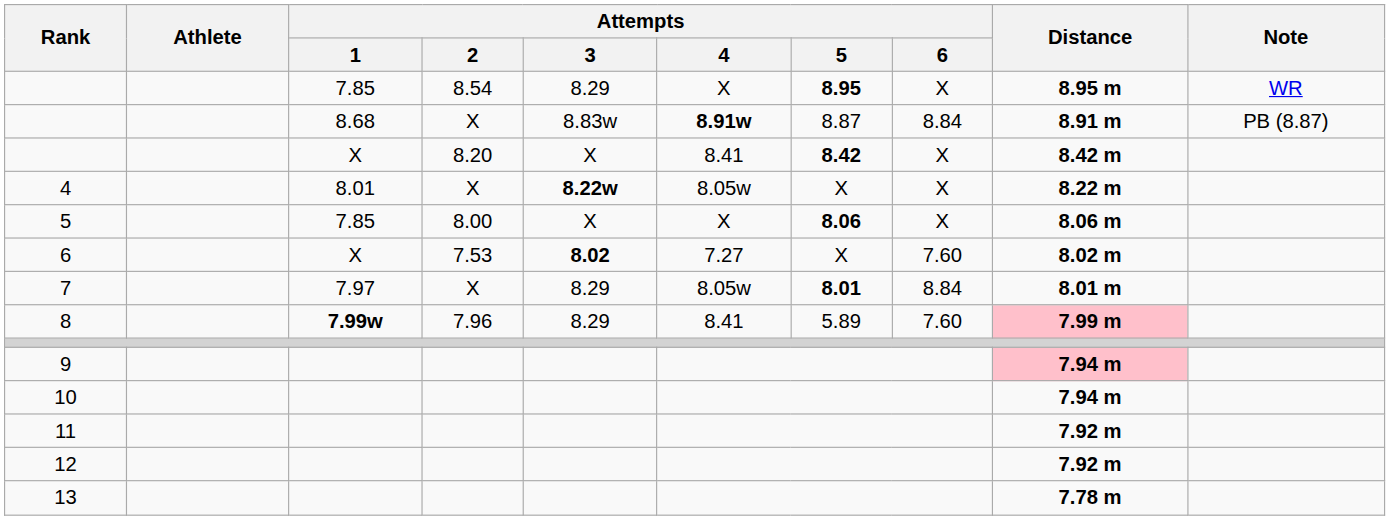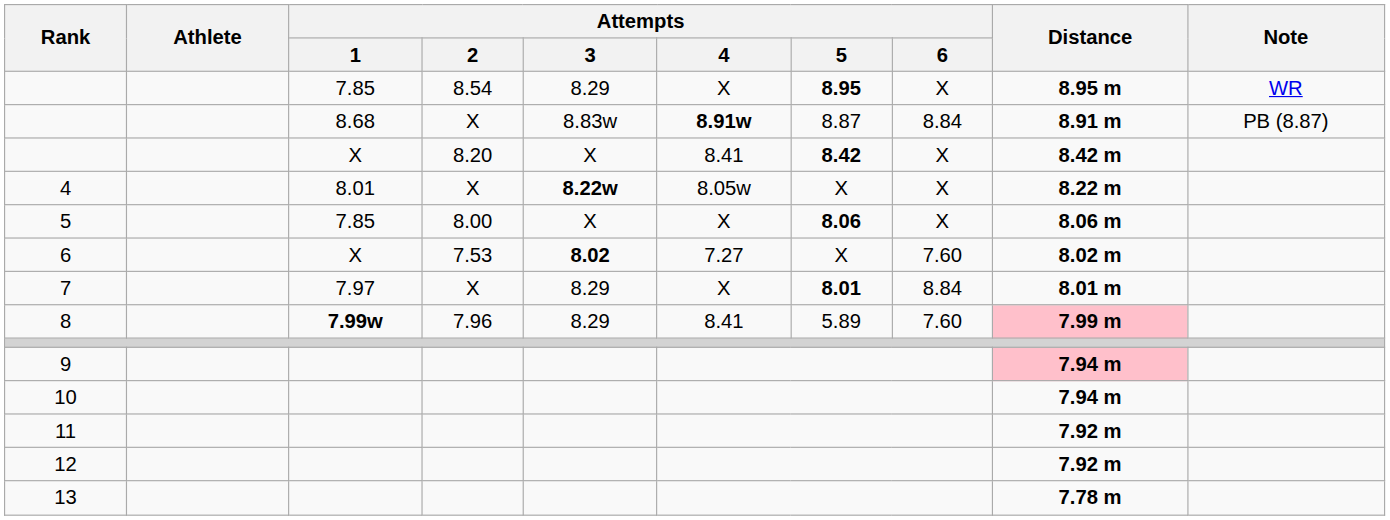 <table class="wikitable" style=" text-align:center; font-size:110%;" width="95%">
 <tr>
 <th rowspan="2">Rank</th>
 <th rowspan="2">Athlete</th>
 <th colspan="6">Attempts</th>
 <th rowspan="2">Distance</th>
 <th rowspan="2">Note</th>
 </tr>
 <tr>
 <th>1</th>
 <th>2</th>
 <th>3</th>
 <th>4</th>
 <th>5</th>
 <th>6</th>
 </tr>
 <tr>
 <td></td>
 <td align=left></td>
 <td>7.85</td>
 <td>8.54</td>
 <td>8.29</td>
 <td>X</td>
 <td><strong>8.95</strong></td>
 <td>X</td>
 <td><strong>8.95 m</strong></td>
 <td><a href='#'>WR</a></td>
 </tr>
 <tr>
 <td></td>
 <td align=left></td>
 <td>8.68</td>
 <td>X</td>
 <td>8.83w</td>
 <td><strong>8.91w</strong></td>
 <td>8.87</td>
 <td>8.84</td>
 <td><strong>8.91 m</strong></td>
 <td>PB (8.87)</td>
 </tr>
 <tr>
 <td></td>
 <td align=left></td>
 <td>X</td>
 <td>8.20</td>
 <td>X</td>
 <td>8.41</td>
 <td><strong>8.42</strong></td>
 <td>X</td>
 <td><strong>8.42 m</strong></td>
 <td></td>
 </tr>
 <tr>
 <td>4</td>
 <td align=left></td>
 <td>8.01</td>
 <td>X</td>
 <td><strong>8.22w</strong></td>
 <td>8.05w</td>
 <td>X</td>
 <td>X</td>
 <td><strong>8.22 m</strong></td>
 <td></td>
 </tr>
 <tr>
 <td>5</td>
 <td align=left></td>
 <td>7.85</td>
 <td>8.00</td>
 <td>X</td>
 <td>X</td>
 <td><strong>8.06</strong></td>
 <td>X</td>
 <td><strong>8.06 m</strong></td>
 <td></td>
 </tr>
 <tr>
 <td>6</td>
 <td align=left></td>
 <td>X</td>
 <td>7.53</td>
 <td><strong>8.02</strong></td>
 <td>7.27</td>
 <td>X</td>
 <td>7.60</td>
 <td><strong>8.02 m</strong></td>
 <td></td>
 </tr>
 <tr>
 <td>7</td>
 <td align=left></td>
 <td>7.97</td>
 <td>X</td>
 <td>8.29</td>
-<td>8.05w</td>
+<td>X</td>
 <td><strong>8.01</strong></td>
 <td>8.84</td>
 <td><strong>8.01 m</strong></td>
 <td></td>
 </tr>
 <tr>
 <td>8</td>
 <td align=left></td>
 <td><strong>7.99w</strong></td>
 <td>7.96</td>
 <td>8.29</td>
 <td>8.41</td>
 <td>5.89</td>
 <td>7.60</td>
 <td style="background: pink;"><strong>7.99 m</strong></td>
 <td></td>
 </tr>
 <tr>
 <td colspan=10 bgcolor=lightgray></td>
 </tr>
 <tr>
 <td>9</td>
 <td align=left></td>
 <td></td>
 <td></td>
 <td></td>
 <td colspan=3></td>
 <td style="background: pink;"><strong>7.94 m</strong></td>
 <td></td>
 </tr>
 <tr>
 <td>10</td>
 <td align=left></td>
 <td></td>
 <td></td>
 <td></td>
 <td colspan=3></td>
 <td><strong>7.94 m</strong></td>
 <td></td>
 </tr>
 <tr>
 <td>11</td>
 <td align=left></td>
 <td></td>
 <td></td>
 <td></td>
 <td colspan=3></td>
 <td><strong>7.92 m</strong></td>
 <td></td>
 </tr>
 <tr>
 <td>12</td>
 <td align=left></td>
 <td></td>
 <td></td>
 <td></td>
 <td colspan=3></td>
 <td><strong>7.92 m</strong></td>
 <td></td>
 </tr>
 <tr>
 <td>13</td>
 <td align=left></td>
 <td></td>
 <td></td>
 <td></td>
 <td colspan=3></td>
 <td><strong>7.78 m</strong></td>
 <td></td>
 </tr>
 </table>
